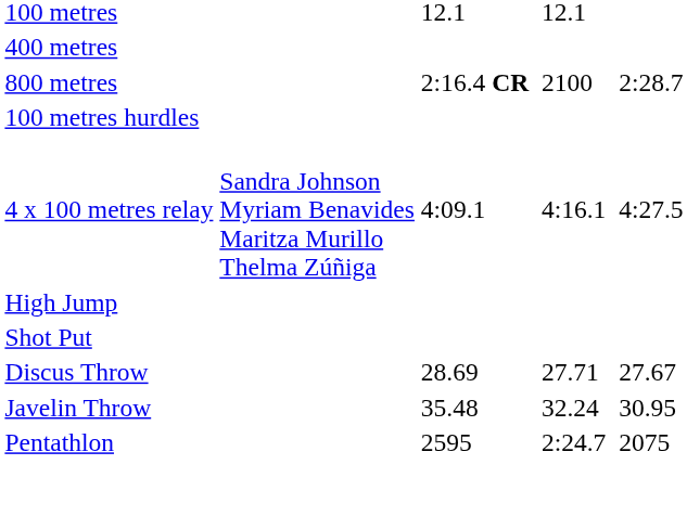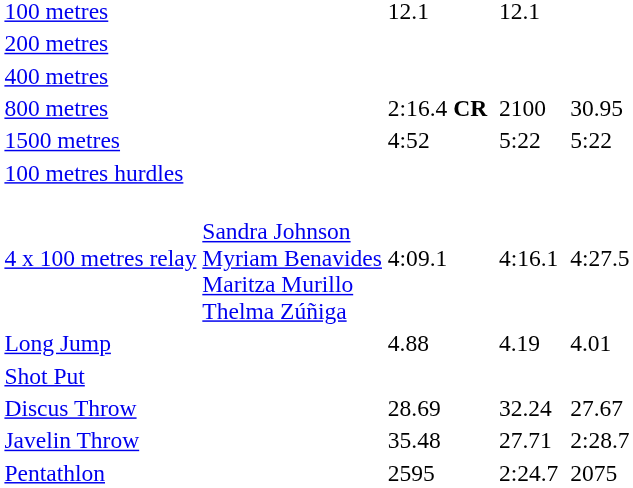 <table>
 <tr>
 <td><a href='#'>100 metres</a></td>
 <td></td>
 <td>12.1</td>
 <td></td>
 <td>12.1</td>
+<td></td>
+<td></td>
+</tr>
+<tr>
+<td><a href='#'>200 metres</a></td>
+<td></td>
+<td></td>
+<td></td>
+<td></td>
 <td></td>
 <td></td>
 </tr>
 <tr>
 <td><a href='#'>400 metres</a></td>
 <td></td>
 <td></td>
 <td></td>
 <td></td>
 <td></td>
 <td></td>
 </tr>
 <tr>
 <td><a href='#'>800 metres</a></td>
 <td></td>
 <td>2:16.4 <strong>CR</strong></td>
 <td></td>
 <td>2100</td>
 <td></td>
-<td>2:28.7</td>
+<td>30.95</td>
+</tr>
+<tr>
+<td><a href='#'>1500 metres</a></td>
+<td></td>
+<td>4:52</td>
+<td></td>
+<td>5:22</td>
+<td></td>
+<td>5:22</td>
 </tr>
 <tr>
 <td><a href='#'>100 metres hurdles</a></td>
 <td></td>
 <td></td>
 <td></td>
 <td></td>
 <td></td>
 <td></td>
 </tr>
 <tr>
 <td><a href='#'>4 x 100 metres relay</a></td>
 <td> <br> <a href='#'>Sandra Johnson</a> <br> <a href='#'>Myriam Benavides</a> <br> <a href='#'>Maritza Murillo</a> <br> <a href='#'>Thelma Zúñiga</a></td>
 <td>4:09.1</td>
 <td></td>
 <td>4:16.1</td>
 <td></td>
 <td>4:27.5</td>
 </tr>
 <tr>
-<td><a href='#'>High Jump</a></td>
+<td><a href='#'>Long Jump</a></td>
 <td></td>
+<td>4.88</td>
 <td></td>
+<td>4.19</td>
 <td></td>
-<td></td>
-<td></td>
-<td></td>
+<td>4.01</td>
 </tr>
 <tr>
 <td><a href='#'>Shot Put</a></td>
 <td></td>
 <td></td>
 <td></td>
 <td></td>
 <td></td>
 <td></td>
 </tr>
 <tr>
 <td><a href='#'>Discus Throw</a></td>
 <td></td>
 <td>28.69</td>
 <td></td>
-<td>27.71</td>
+<td>32.24</td>
 <td></td>
 <td>27.67</td>
 </tr>
 <tr>
 <td><a href='#'>Javelin Throw</a></td>
 <td></td>
 <td>35.48</td>
 <td></td>
-<td>32.24</td>
+<td>27.71</td>
 <td></td>
-<td>30.95</td>
+<td>2:28.7</td>
 </tr>
 <tr>
 <td><a href='#'>Pentathlon</a></td>
 <td></td>
 <td>2595</td>
 <td></td>
 <td>2:24.7</td>
 <td></td>
 <td>2075</td>
 </tr>
 </table>
